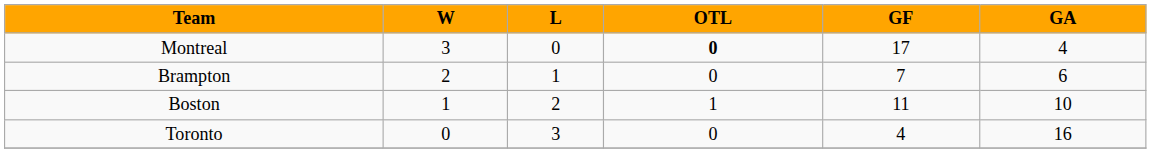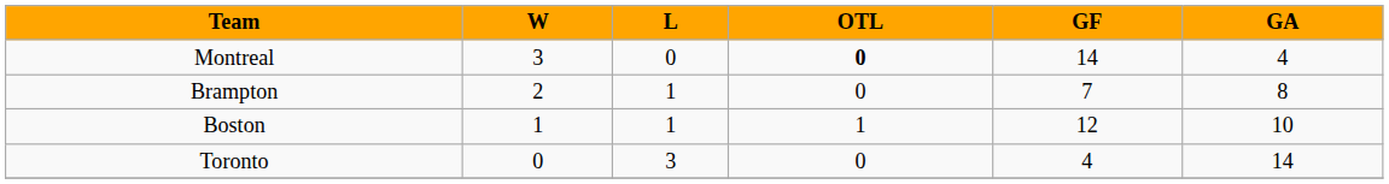 <table class="wikitable" width="80%">
 <tr align="center"  style="background:orange;color:black;">
 <td><strong>Team</strong></td>
 <td><strong>W</strong></td>
 <td><strong>L</strong></td>
 <td><strong>OTL</strong></td>
 <td><strong>GF</strong></td>
 <td><strong>GA</strong></td>
 </tr>
 <tr align="center" bgcolor="">
 <td>Montreal</td>
 <td>3</td>
 <td>0</td>
 <td><strong>0</strong></td>
-<td>17</td>
+<td>14</td>
 <td>4</td>
 </tr>
 <tr align="center" bgcolor="">
 <td>Brampton</td>
 <td>2</td>
 <td>1</td>
 <td>0</td>
 <td>7</td>
-<td>6</td>
+<td>8</td>
 </tr>
 <tr align="center" bgcolor="">
 <td>Boston</td>
 <td>1</td>
-<td>2</td>
 <td>1</td>
-<td>11</td>
+<td>1</td>
+<td>12</td>
 <td>10</td>
 </tr>
 <tr align="center" bgcolor="">
 <td>Toronto</td>
 <td>0</td>
 <td>3</td>
 <td>0</td>
 <td>4</td>
-<td>16</td>
+<td>14</td>
 </tr>
 <tr align="center" bgcolor="">
 </tr>
 </table>
